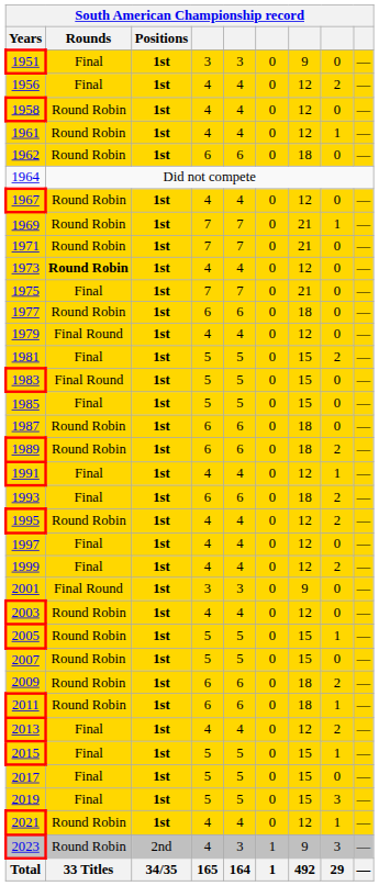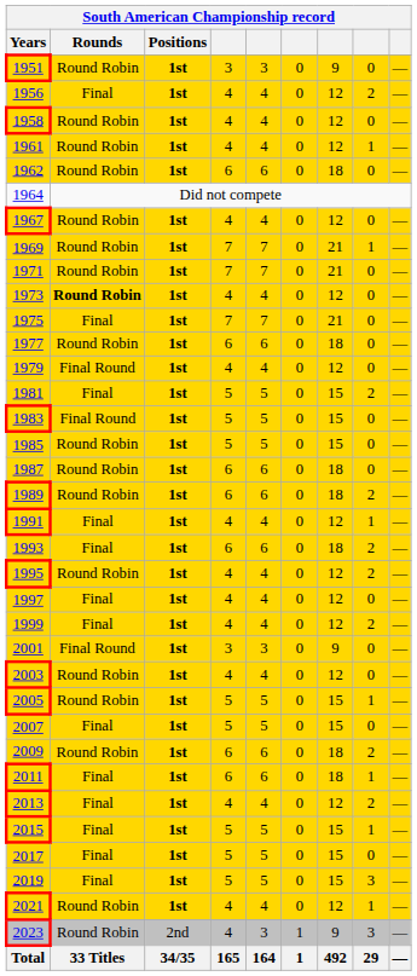 <table class="wikitable sortable" style="text-align: center;">
 <tr>
 <th colspan=9><a href='#'>South American Championship record</a></th>
 </tr>
 <tr>
 <th>Years</th>
 <th>Rounds</th>
 <th>Positions</th>
 <th width=30></th>
 <th width=30></th>
 <th width=30></th>
 <th width=30></th>
 <th width=30></th>
 <th></th>
 </tr>
 <tr bgcolor=gold>
 <td style="border: 3px solid red"> <a href='#'>1951</a></td>
-<td>Final</td>
+<td>Round Robin</td>
 <td align="center"><strong>1st</strong></td>
 <td>3</td>
 <td>3</td>
 <td>0</td>
 <td>9</td>
 <td>0</td>
 <td>—</td>
 </tr>
 <tr bgcolor=gold>
 <td> <a href='#'>1956</a></td>
 <td>Final</td>
 <td align="center"><strong>1st</strong></td>
 <td>4</td>
 <td>4</td>
 <td>0</td>
 <td>12</td>
 <td>2</td>
 <td>—</td>
 </tr>
 <tr bgcolor=gold>
 <td style="border: 3px solid red"> <a href='#'>1958</a></td>
 <td>Round Robin</td>
 <td align="center"><strong>1st</strong></td>
 <td>4</td>
 <td>4</td>
 <td>0</td>
 <td>12</td>
 <td>0</td>
 <td>—</td>
 </tr>
 <tr bgcolor=gold>
 <td> <a href='#'>1961</a></td>
 <td>Round Robin</td>
 <td align="center"><strong>1st</strong></td>
 <td>4</td>
 <td>4</td>
 <td>0</td>
 <td>12</td>
 <td>1</td>
 <td>—</td>
 </tr>
 <tr bgcolor=gold>
 <td> <a href='#'>1962</a></td>
 <td>Round Robin</td>
 <td align="center"><strong>1st</strong></td>
 <td>6</td>
 <td>6</td>
 <td>0</td>
 <td>18</td>
 <td>0</td>
 <td>—</td>
 </tr>
 <tr>
 <td> <a href='#'>1964</a></td>
 <td colspan=8>Did not compete</td>
 </tr>
 <tr bgcolor=gold>
 <td style="border: 3px solid red"> <a href='#'>1967</a></td>
 <td>Round Robin</td>
 <td align="center"><strong>1st</strong></td>
 <td>4</td>
 <td>4</td>
 <td>0</td>
 <td>12</td>
 <td>0</td>
 <td>—</td>
 </tr>
 <tr bgcolor=gold>
 <td> <a href='#'>1969</a></td>
 <td>Round Robin</td>
 <td align="center"><strong>1st</strong></td>
 <td>7</td>
 <td>7</td>
 <td>0</td>
 <td>21</td>
 <td>1</td>
 <td>—</td>
 </tr>
 <tr bgcolor=gold>
 <td> <a href='#'>1971</a></td>
 <td>Round Robin</td>
 <td align="center"><strong>1st</strong></td>
 <td>7</td>
 <td>7</td>
 <td>0</td>
 <td>21</td>
 <td>0</td>
 <td>—</td>
 </tr>
 <tr bgcolor=gold>
 <td> <a href='#'>1973</a></td>
 <td><strong>Round Robin</strong></td>
 <td align="center"><strong>1st</strong></td>
 <td>4</td>
 <td>4</td>
 <td>0</td>
 <td>12</td>
 <td>0</td>
 <td>—</td>
 </tr>
 <tr bgcolor=gold>
 <td> <a href='#'>1975</a></td>
 <td>Final</td>
 <td align="center"><strong>1st</strong></td>
 <td>7</td>
 <td>7</td>
 <td>0</td>
 <td>21</td>
 <td>0</td>
 <td>—</td>
 </tr>
 <tr bgcolor=gold>
 <td> <a href='#'>1977</a></td>
 <td>Round Robin</td>
 <td align="center"><strong>1st</strong></td>
 <td>6</td>
 <td>6</td>
 <td>0</td>
 <td>18</td>
 <td>0</td>
 <td>—</td>
 </tr>
 <tr bgcolor=gold>
 <td> <a href='#'>1979</a></td>
 <td>Final Round</td>
 <td align="center"><strong>1st</strong></td>
 <td>4</td>
 <td>4</td>
 <td>0</td>
 <td>12</td>
 <td>0</td>
 <td>—</td>
 </tr>
 <tr bgcolor=gold>
 <td> <a href='#'>1981</a></td>
 <td>Final</td>
 <td align="center"><strong>1st</strong></td>
 <td>5</td>
 <td>5</td>
 <td>0</td>
 <td>15</td>
 <td>2</td>
 <td>—</td>
 </tr>
 <tr bgcolor=gold>
 <td style="border: 3px solid red"> <a href='#'>1983</a></td>
 <td>Final Round</td>
 <td align="center"><strong>1st</strong></td>
 <td>5</td>
 <td>5</td>
 <td>0</td>
 <td>15</td>
 <td>0</td>
 <td>—</td>
 </tr>
 <tr bgcolor=gold>
 <td> <a href='#'>1985</a></td>
-<td>Final</td>
+<td>Round Robin</td>
 <td align="center"><strong>1st</strong></td>
 <td>5</td>
 <td>5</td>
 <td>0</td>
 <td>15</td>
 <td>0</td>
 <td>—</td>
 </tr>
 <tr bgcolor=gold>
 <td> <a href='#'>1987</a></td>
 <td>Round Robin</td>
 <td align="center"><strong>1st</strong></td>
 <td>6</td>
 <td>6</td>
 <td>0</td>
 <td>18</td>
 <td>0</td>
 <td>—</td>
 </tr>
 <tr bgcolor=gold>
 <td style="border: 3px solid red"> <a href='#'>1989</a></td>
 <td>Round Robin</td>
 <td align="center"><strong>1st</strong></td>
 <td>6</td>
 <td>6</td>
 <td>0</td>
 <td>18</td>
 <td>2</td>
 <td>—</td>
 </tr>
 <tr bgcolor=gold>
 <td style="border: 3px solid red"> <a href='#'>1991</a></td>
 <td>Final</td>
 <td align="center"><strong>1st</strong></td>
 <td>4</td>
 <td>4</td>
 <td>0</td>
 <td>12</td>
 <td>1</td>
 <td>—</td>
 </tr>
 <tr bgcolor=gold>
 <td> <a href='#'>1993</a></td>
 <td>Final</td>
 <td align="center"><strong>1st</strong></td>
 <td>6</td>
 <td>6</td>
 <td>0</td>
 <td>18</td>
 <td>2</td>
 <td>—</td>
 </tr>
 <tr bgcolor=gold>
 <td style="border: 3px solid red"> <a href='#'>1995</a></td>
 <td>Round Robin</td>
 <td align="center"><strong>1st</strong></td>
 <td>4</td>
 <td>4</td>
 <td>0</td>
 <td>12</td>
 <td>2</td>
 <td>—</td>
 </tr>
 <tr bgcolor=gold>
 <td> <a href='#'>1997</a></td>
 <td>Final</td>
 <td align="center"><strong>1st</strong></td>
 <td>4</td>
 <td>4</td>
 <td>0</td>
 <td>12</td>
 <td>0</td>
 <td>—</td>
 </tr>
 <tr bgcolor=gold>
 <td> <a href='#'>1999</a></td>
 <td>Final</td>
 <td align="center"><strong>1st</strong></td>
 <td>4</td>
 <td>4</td>
 <td>0</td>
 <td>12</td>
 <td>2</td>
 <td>—</td>
 </tr>
 <tr bgcolor=gold>
 <td> <a href='#'>2001</a></td>
 <td>Final Round</td>
 <td align="center"><strong>1st</strong></td>
 <td>3</td>
 <td>3</td>
 <td>0</td>
 <td>9</td>
 <td>0</td>
 <td>—</td>
 </tr>
 <tr bgcolor=gold>
 <td style="border: 3px solid red"> <a href='#'>2003</a></td>
 <td>Round Robin</td>
 <td align="center"><strong>1st</strong></td>
 <td>4</td>
 <td>4</td>
 <td>0</td>
 <td>12</td>
 <td>0</td>
 <td>—</td>
 </tr>
 <tr bgcolor=gold>
 <td style="border: 3px solid red"> <a href='#'>2005</a></td>
 <td>Round Robin</td>
 <td align="center"><strong>1st</strong></td>
 <td>5</td>
 <td>5</td>
 <td>0</td>
 <td>15</td>
 <td>1</td>
 <td>—</td>
 </tr>
 <tr bgcolor=gold>
 <td> <a href='#'>2007</a></td>
-<td>Round Robin</td>
+<td>Final</td>
 <td align="center"><strong>1st</strong></td>
 <td>5</td>
 <td>5</td>
 <td>0</td>
 <td>15</td>
 <td>0</td>
 <td>—</td>
 </tr>
 <tr bgcolor=gold>
 <td> <a href='#'>2009</a></td>
 <td>Round Robin</td>
 <td align="center"><strong>1st</strong></td>
 <td>6</td>
 <td>6</td>
 <td>0</td>
 <td>18</td>
 <td>2</td>
 <td>—</td>
 </tr>
 <tr bgcolor=gold>
 <td style="border: 3px solid red"> <a href='#'>2011</a></td>
-<td>Round Robin</td>
+<td>Final</td>
 <td align="center"><strong>1st</strong></td>
 <td>6</td>
 <td>6</td>
 <td>0</td>
 <td>18</td>
 <td>1</td>
 <td>—</td>
 </tr>
 <tr bgcolor=gold>
 <td style="border: 3px solid red"> <a href='#'>2013</a></td>
 <td>Final</td>
 <td align="center"><strong>1st</strong></td>
 <td>4</td>
 <td>4</td>
 <td>0</td>
 <td>12</td>
 <td>2</td>
 <td>—</td>
 </tr>
 <tr bgcolor=gold>
 <td style="border: 3px solid red"> <a href='#'>2015</a></td>
 <td>Final</td>
 <td align="center"><strong>1st</strong></td>
 <td>5</td>
 <td>5</td>
 <td>0</td>
 <td>15</td>
 <td>1</td>
 <td>—</td>
 </tr>
 <tr bgcolor=gold>
 <td> <a href='#'>2017</a></td>
 <td>Final</td>
 <td align="center"><strong>1st</strong></td>
 <td>5</td>
 <td>5</td>
 <td>0</td>
 <td>15</td>
 <td>0</td>
 <td>—</td>
 </tr>
 <tr bgcolor=gold>
 <td> <a href='#'>2019</a></td>
 <td>Final</td>
 <td><strong>1st</strong></td>
 <td>5</td>
 <td>5</td>
 <td>0</td>
 <td>15</td>
 <td>3</td>
 <td>—</td>
 </tr>
 <tr bgcolor=gold>
 <td style="border: 3px solid red"> <a href='#'>2021</a></td>
 <td>Round Robin</td>
 <td><strong>1st</strong></td>
 <td>4</td>
 <td>4</td>
 <td>0</td>
 <td>12</td>
 <td>1</td>
 <td>—</td>
 </tr>
 <tr bgcolor=silver>
 <td style="border: 3px solid red"> <a href='#'>2023</a></td>
 <td>Round Robin</td>
 <td>2nd</td>
 <td>4</td>
 <td>3</td>
 <td>1</td>
 <td>9</td>
 <td>3</td>
 <td>—</td>
 </tr>
 <tr>
 <th>Total</th>
 <th>33 Titles</th>
 <th>34/35</th>
 <th>165</th>
 <th>164</th>
 <th>1</th>
 <th>492</th>
 <th>29</th>
 <th>—</th>
 </tr>
 </table>
